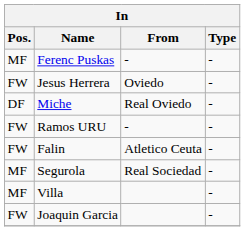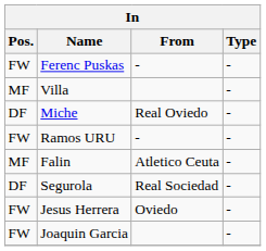 <table class="wikitable" style="font-size:90%;float:left; margin-right:1em;">
 <tr>
 <th colspan="4">In</th>
 </tr>
 <tr>
 <th>Pos.</th>
 <th>Name</th>
 <th>From</th>
 <th>Type</th>
 </tr>
 <tr>
-<td>MF</td>
+<td>FW</td>
 <td><a href='#'>Ferenc Puskas</a></td>
 <td>-</td>
 <td>-</td>
 </tr>
 <tr>
-<td>FW</td>
-<td>Jesus Herrera</td>
-<td>Oviedo</td>
+<td>MF</td>
+<td>Villa</td>
+<td></td>
 <td>-</td>
 </tr>
 <tr>
 <td>DF</td>
 <td><a href='#'>Miche</a></td>
 <td>Real Oviedo</td>
 <td>-</td>
 </tr>
 <tr>
 <td>FW</td>
 <td>Ramos	URU</td>
 <td>-</td>
 <td>-</td>
 </tr>
 <tr>
-<td>FW</td>
+<td>MF</td>
 <td>Falin</td>
 <td>Atletico Ceuta</td>
 <td>-</td>
 </tr>
 <tr>
-<td>MF</td>
+<td>DF</td>
 <td>Segurola</td>
 <td>Real Sociedad</td>
 <td>-</td>
 </tr>
 <tr>
-<td>MF</td>
-<td>Villa</td>
-<td></td>
+<td>FW</td>
+<td>Jesus Herrera</td>
+<td>Oviedo</td>
 <td>-</td>
 </tr>
 <tr>
 <td>FW</td>
 <td>Joaquin Garcia</td>
 <td></td>
 <td>-</td>
 </tr>
 <tr>
 </tr>
 </table>
